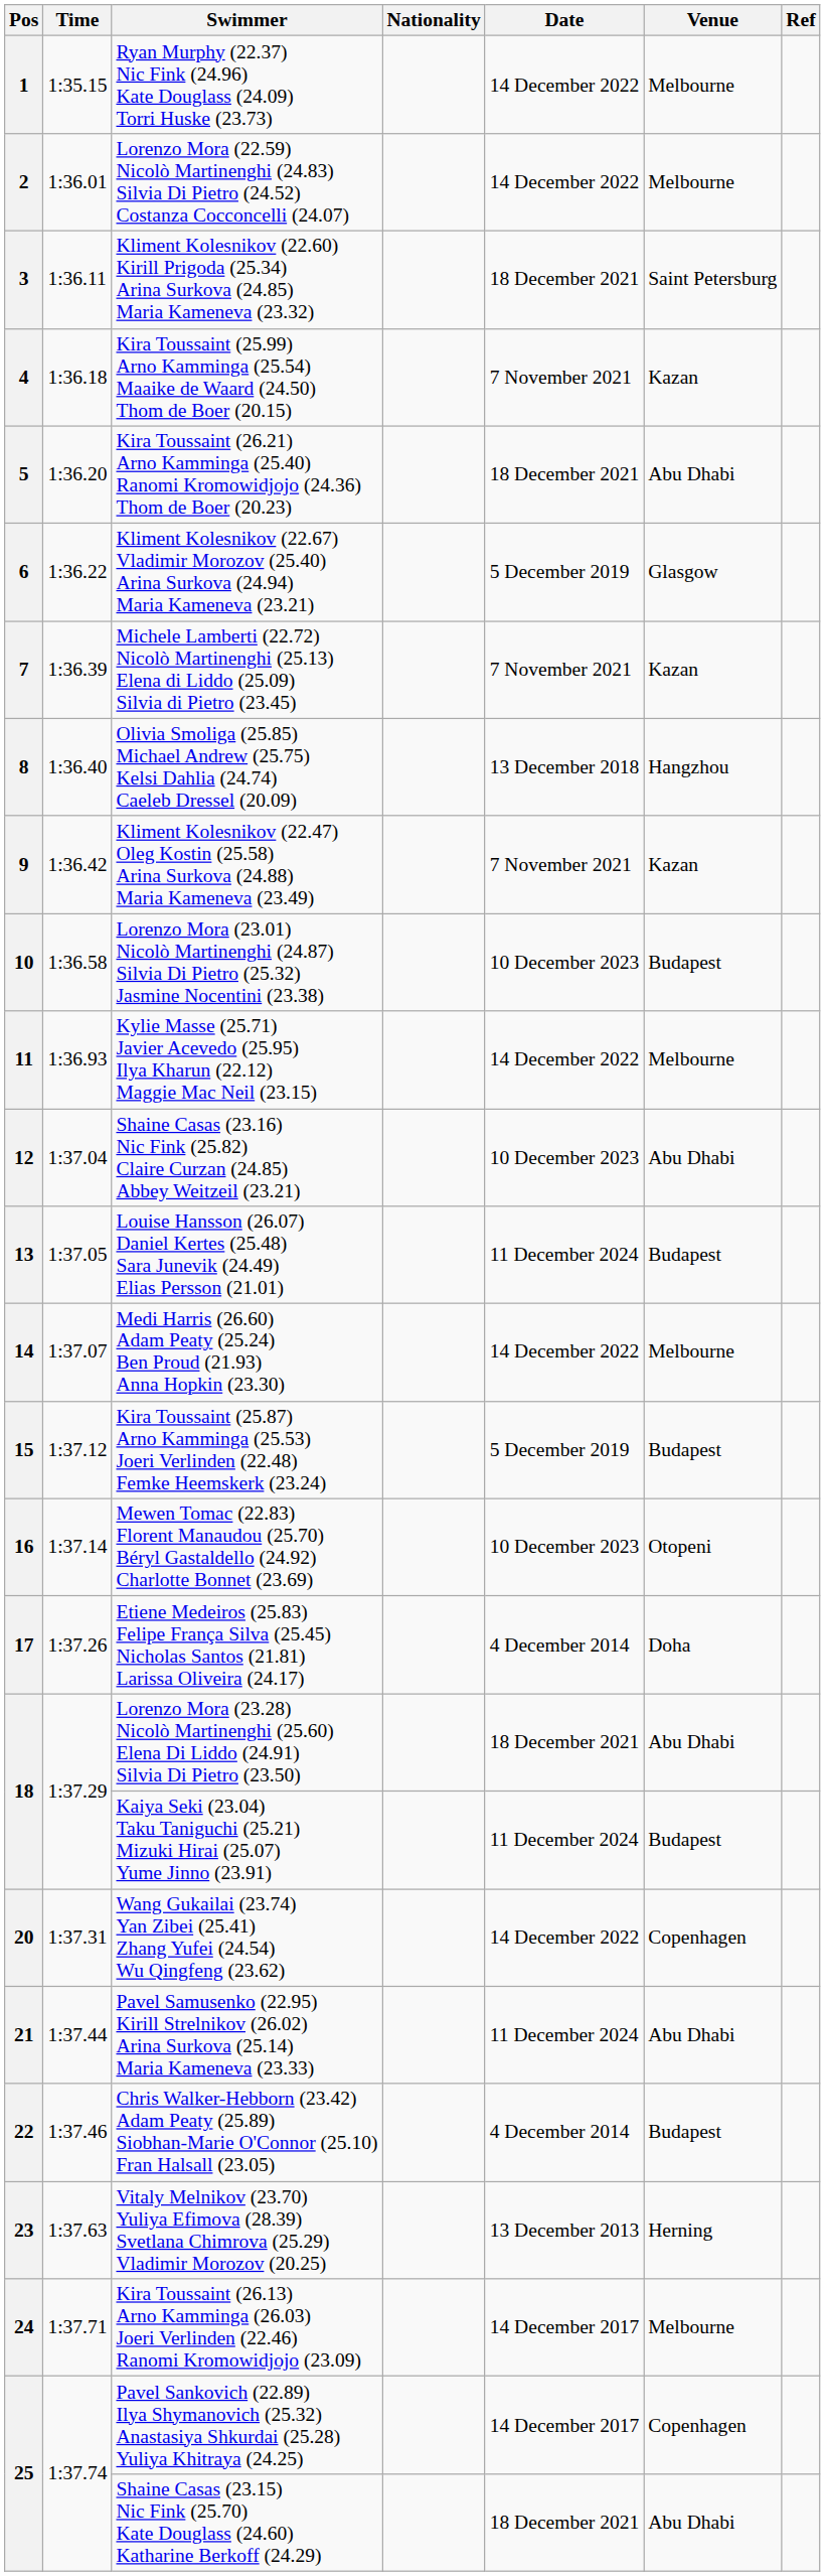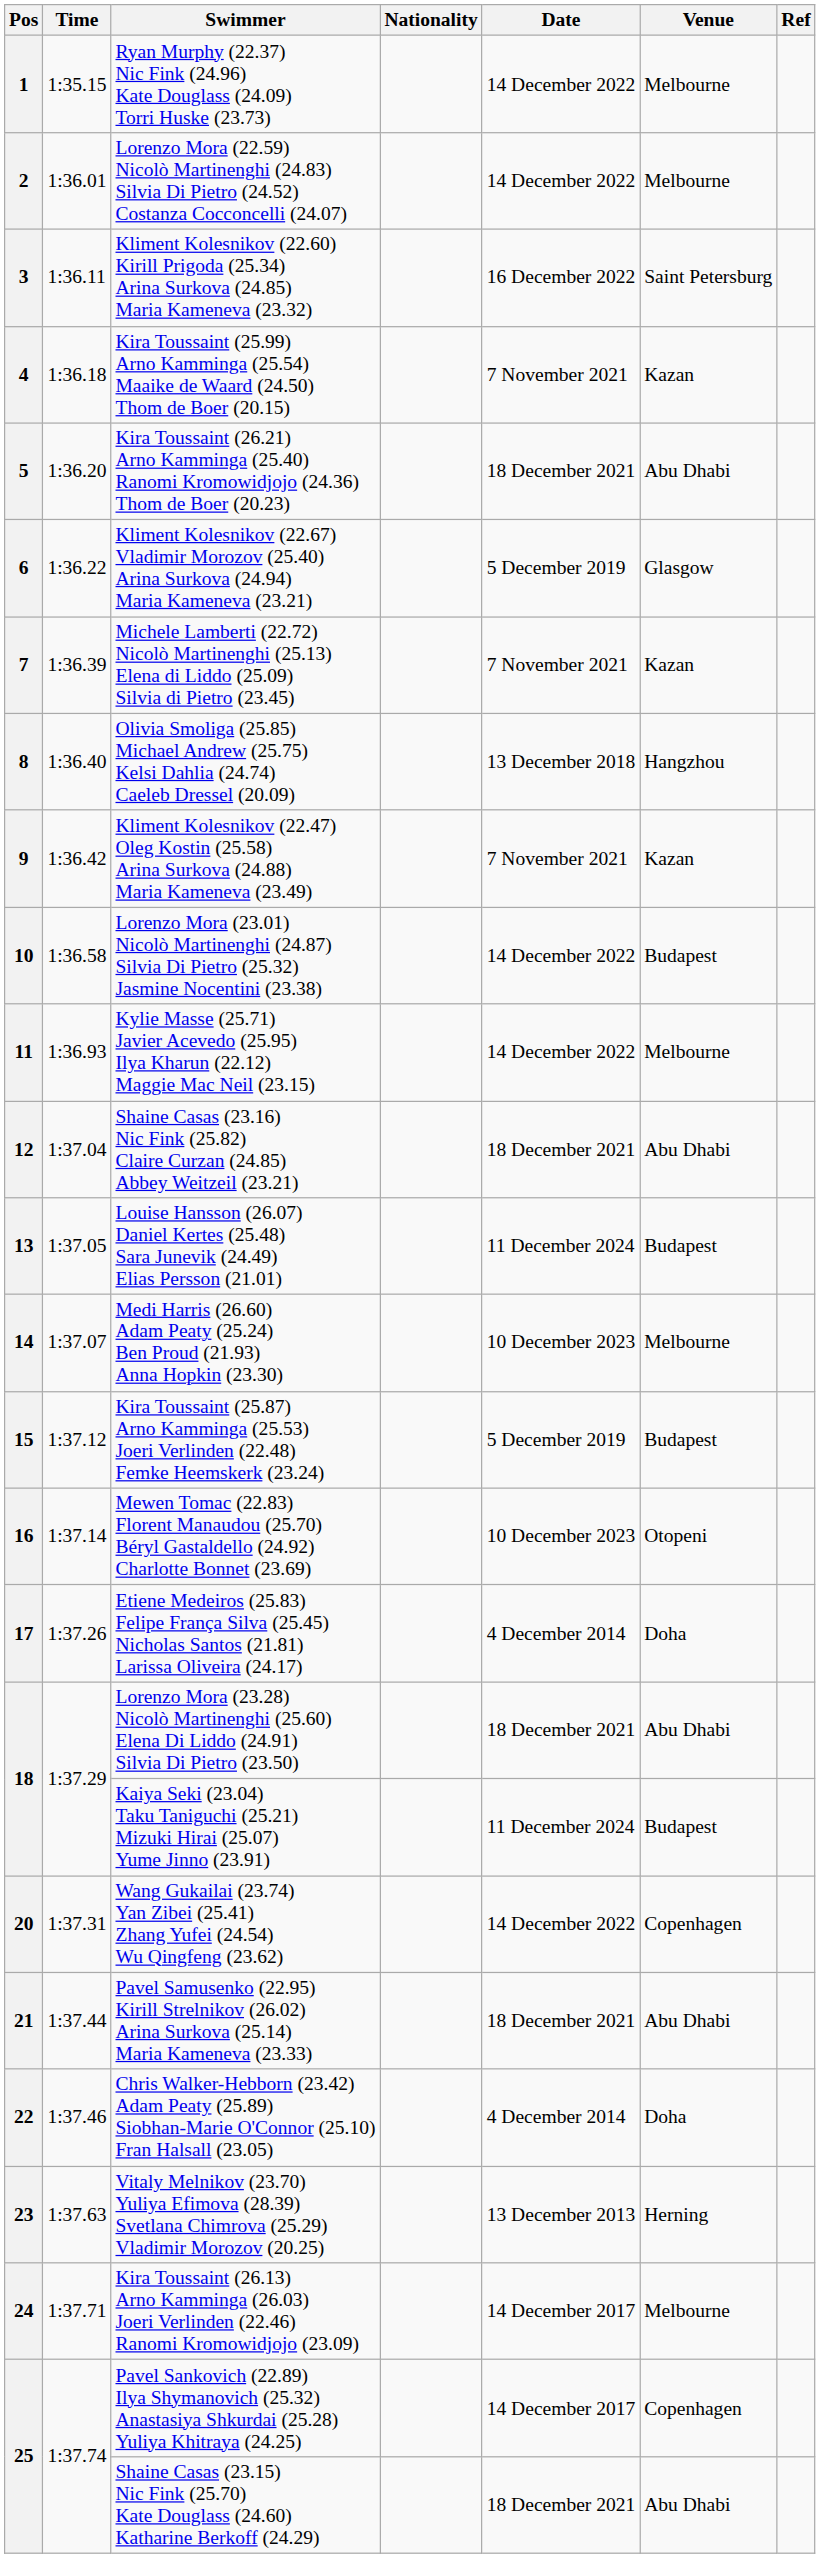 <table class="wikitable">
 <tr>
 <th>Pos</th>
 <th>Time</th>
 <th>Swimmer</th>
 <th>Nationality</th>
 <th>Date</th>
 <th>Venue</th>
 <th>Ref</th>
 </tr>
 <tr>
 <th>1</th>
 <td>1:35.15</td>
 <td><a href='#'>Ryan Murphy</a> (22.37)<br><a href='#'>Nic Fink</a> (24.96)<br><a href='#'>Kate Douglass</a> (24.09)<br><a href='#'>Torri Huske</a> (23.73)</td>
 <td></td>
 <td>14 December 2022</td>
 <td>Melbourne</td>
 <td></td>
 </tr>
 <tr>
 <th>2</th>
 <td>1:36.01</td>
 <td><a href='#'>Lorenzo Mora</a> (22.59)<br><a href='#'>Nicolò Martinenghi</a> (24.83)<br><a href='#'>Silvia Di Pietro</a> (24.52)<br><a href='#'>Costanza Cocconcelli</a> (24.07)</td>
 <td></td>
 <td>14 December 2022</td>
 <td>Melbourne</td>
 <td></td>
 </tr>
 <tr>
 <th>3</th>
 <td>1:36.11</td>
 <td><a href='#'>Kliment Kolesnikov</a> (22.60)<br><a href='#'>Kirill Prigoda</a> (25.34)<br><a href='#'>Arina Surkova</a> (24.85)<br><a href='#'>Maria Kameneva</a> (23.32)</td>
 <td></td>
-<td>18 December 2021</td>
+<td>16 December 2022</td>
 <td>Saint Petersburg</td>
 <td></td>
 </tr>
 <tr>
 <th>4</th>
 <td>1:36.18</td>
 <td><a href='#'>Kira Toussaint</a> (25.99)<br><a href='#'>Arno Kamminga</a> (25.54)<br><a href='#'>Maaike de Waard</a> (24.50)<br><a href='#'>Thom de Boer</a> (20.15)</td>
 <td></td>
 <td>7 November 2021</td>
 <td>Kazan</td>
 <td></td>
 </tr>
 <tr>
 <th>5</th>
 <td>1:36.20</td>
 <td><a href='#'>Kira Toussaint</a> (26.21)<br><a href='#'>Arno Kamminga</a> (25.40)<br><a href='#'>Ranomi Kromowidjojo</a> (24.36)<br><a href='#'>Thom de Boer</a> (20.23)</td>
 <td></td>
 <td>18 December 2021</td>
 <td>Abu Dhabi</td>
 <td></td>
 </tr>
 <tr>
 <th>6</th>
 <td>1:36.22</td>
 <td><a href='#'>Kliment Kolesnikov</a> (22.67)<br><a href='#'>Vladimir Morozov</a> (25.40)<br><a href='#'>Arina Surkova</a> (24.94)<br><a href='#'>Maria Kameneva</a> (23.21)</td>
 <td></td>
 <td>5 December 2019</td>
 <td>Glasgow</td>
 <td></td>
 </tr>
 <tr>
 <th>7</th>
 <td>1:36.39</td>
 <td><a href='#'>Michele Lamberti</a> (22.72)<br><a href='#'>Nicolò Martinenghi</a> (25.13)<br><a href='#'>Elena di Liddo</a> (25.09)<br><a href='#'>Silvia di Pietro</a> (23.45)</td>
 <td></td>
 <td>7 November 2021</td>
 <td>Kazan</td>
 <td></td>
 </tr>
 <tr>
 <th>8</th>
 <td>1:36.40</td>
 <td><a href='#'>Olivia Smoliga</a> (25.85)<br><a href='#'>Michael Andrew</a> (25.75)<br><a href='#'>Kelsi Dahlia</a> (24.74)<br><a href='#'>Caeleb Dressel</a> (20.09)</td>
 <td></td>
 <td>13 December 2018</td>
 <td>Hangzhou</td>
 <td></td>
 </tr>
 <tr>
 <th>9</th>
 <td>1:36.42</td>
 <td><a href='#'>Kliment Kolesnikov</a> (22.47)<br><a href='#'>Oleg Kostin</a> (25.58)<br><a href='#'>Arina Surkova</a> (24.88)<br><a href='#'>Maria Kameneva</a> (23.49)</td>
 <td></td>
 <td>7 November 2021</td>
 <td>Kazan</td>
 <td></td>
 </tr>
 <tr>
 <th>10</th>
 <td>1:36.58</td>
 <td><a href='#'>Lorenzo Mora</a> (23.01)<br><a href='#'>Nicolò Martinenghi</a> (24.87)<br><a href='#'>Silvia Di Pietro</a> (25.32)<br><a href='#'>Jasmine Nocentini</a> (23.38)</td>
 <td></td>
-<td>10 December 2023</td>
+<td>14 December 2022</td>
 <td>Budapest</td>
 <td></td>
 </tr>
 <tr>
 <th>11</th>
 <td>1:36.93</td>
 <td><a href='#'>Kylie Masse</a> (25.71)<br><a href='#'>Javier Acevedo</a> (25.95)<br><a href='#'>Ilya Kharun</a> (22.12)<br><a href='#'>Maggie Mac Neil</a> (23.15)</td>
 <td></td>
 <td>14 December 2022</td>
 <td>Melbourne</td>
 <td></td>
 </tr>
 <tr>
 <th>12</th>
 <td>1:37.04</td>
 <td><a href='#'>Shaine Casas</a> (23.16)<br><a href='#'>Nic Fink</a> (25.82)<br><a href='#'>Claire Curzan</a> (24.85)<br><a href='#'>Abbey Weitzeil</a> (23.21)</td>
 <td></td>
-<td>10 December 2023</td>
+<td>18 December 2021</td>
 <td>Abu Dhabi</td>
 <td></td>
 </tr>
 <tr>
 <th>13</th>
 <td>1:37.05</td>
 <td><a href='#'>Louise Hansson</a> (26.07)<br><a href='#'>Daniel Kertes</a> (25.48)<br><a href='#'>Sara Junevik</a> (24.49)<br><a href='#'>Elias Persson</a> (21.01)</td>
 <td></td>
 <td>11 December 2024</td>
 <td>Budapest</td>
 <td></td>
 </tr>
 <tr>
 <th>14</th>
 <td>1:37.07</td>
 <td><a href='#'>Medi Harris</a> (26.60)<br><a href='#'>Adam Peaty</a> (25.24)<br><a href='#'>Ben Proud</a> (21.93)<br><a href='#'>Anna Hopkin</a> (23.30)</td>
 <td></td>
-<td>14 December 2022</td>
+<td>10 December 2023</td>
 <td>Melbourne</td>
 <td></td>
 </tr>
 <tr>
 <th>15</th>
 <td>1:37.12</td>
 <td><a href='#'>Kira Toussaint</a> (25.87)<br><a href='#'>Arno Kamminga</a> (25.53)<br><a href='#'>Joeri Verlinden</a> (22.48)<br><a href='#'>Femke Heemskerk</a> (23.24)</td>
 <td></td>
 <td>5 December 2019</td>
 <td>Budapest</td>
 <td></td>
 </tr>
 <tr>
 <th>16</th>
 <td>1:37.14</td>
 <td><a href='#'>Mewen Tomac</a> (22.83)<br><a href='#'>Florent Manaudou</a> (25.70)<br><a href='#'>Béryl Gastaldello</a> (24.92)<br><a href='#'>Charlotte Bonnet</a> (23.69)</td>
 <td></td>
 <td>10 December 2023</td>
 <td>Otopeni</td>
 <td></td>
 </tr>
 <tr>
 <th>17</th>
 <td>1:37.26</td>
 <td><a href='#'>Etiene Medeiros</a> (25.83)<br><a href='#'>Felipe França Silva</a> (25.45)<br><a href='#'>Nicholas Santos</a> (21.81)<br><a href='#'>Larissa Oliveira</a> (24.17)</td>
 <td></td>
 <td>4 December 2014</td>
 <td>Doha</td>
 <td></td>
 </tr>
 <tr>
 <th rowspan=2>18</th>
 <td rowspan=2>1:37.29</td>
 <td><a href='#'>Lorenzo Mora</a> (23.28)<br><a href='#'>Nicolò Martinenghi</a> (25.60)<br><a href='#'>Elena Di Liddo</a> (24.91)<br><a href='#'>Silvia Di Pietro</a> (23.50)</td>
 <td></td>
 <td>18 December 2021</td>
 <td>Abu Dhabi</td>
 <td></td>
 </tr>
 <tr>
 <td><a href='#'>Kaiya Seki</a> (23.04)<br><a href='#'>Taku Taniguchi</a> (25.21)<br><a href='#'>Mizuki Hirai</a> (25.07)<br><a href='#'>Yume Jinno</a> (23.91)</td>
 <td></td>
 <td>11 December 2024</td>
 <td>Budapest</td>
 <td></td>
 </tr>
 <tr>
 <th>20</th>
 <td>1:37.31</td>
 <td><a href='#'>Wang Gukailai</a> (23.74)<br><a href='#'>Yan Zibei</a> (25.41)<br><a href='#'>Zhang Yufei</a> (24.54)<br><a href='#'>Wu Qingfeng</a> (23.62)</td>
 <td></td>
 <td>14 December 2022</td>
 <td>Copenhagen</td>
 <td></td>
 </tr>
 <tr>
 <th>21</th>
 <td>1:37.44</td>
 <td><a href='#'>Pavel Samusenko</a> (22.95)<br><a href='#'>Kirill Strelnikov</a> (26.02)<br><a href='#'>Arina Surkova</a> (25.14)<br><a href='#'>Maria Kameneva</a> (23.33)</td>
 <td></td>
-<td>11 December 2024</td>
+<td>18 December 2021</td>
 <td>Abu Dhabi</td>
 <td></td>
 </tr>
 <tr>
 <th>22</th>
 <td>1:37.46</td>
 <td><a href='#'>Chris Walker-Hebborn</a> (23.42)<br><a href='#'>Adam Peaty</a> (25.89)<br><a href='#'>Siobhan-Marie O'Connor</a> (25.10)<br><a href='#'>Fran Halsall</a> (23.05)</td>
 <td></td>
 <td>4 December 2014</td>
-<td>Budapest</td>
+<td>Doha</td>
 <td></td>
 </tr>
 <tr>
 <th>23</th>
 <td>1:37.63</td>
 <td><a href='#'>Vitaly Melnikov</a> (23.70)<br><a href='#'>Yuliya Efimova</a> (28.39)<br><a href='#'>Svetlana Chimrova</a> (25.29)<br><a href='#'>Vladimir Morozov</a> (20.25)</td>
 <td></td>
 <td>13 December 2013</td>
 <td>Herning</td>
 <td></td>
 </tr>
 <tr>
 <th>24</th>
 <td>1:37.71</td>
 <td><a href='#'>Kira Toussaint</a> (26.13)<br><a href='#'>Arno Kamminga</a> (26.03)<br><a href='#'>Joeri Verlinden</a> (22.46)<br><a href='#'>Ranomi Kromowidjojo</a> (23.09)</td>
 <td></td>
 <td>14 December 2017</td>
 <td>Melbourne</td>
 <td></td>
 </tr>
 <tr>
 <th rowspan=2>25</th>
 <td rowspan=2>1:37.74</td>
 <td><a href='#'>Pavel Sankovich</a> (22.89)<br><a href='#'>Ilya Shymanovich</a> (25.32)<br><a href='#'>Anastasiya Shkurdai</a> (25.28)<br><a href='#'>Yuliya Khitraya</a> (24.25)</td>
 <td></td>
 <td>14 December 2017</td>
 <td>Copenhagen</td>
 <td></td>
 </tr>
 <tr>
 <td><a href='#'>Shaine Casas</a> (23.15)<br><a href='#'>Nic Fink</a> (25.70)<br><a href='#'>Kate Douglass</a> (24.60)<br><a href='#'>Katharine Berkoff</a> (24.29)</td>
 <td></td>
 <td>18 December 2021</td>
 <td>Abu Dhabi</td>
 <td></td>
 </tr>
 </table>
